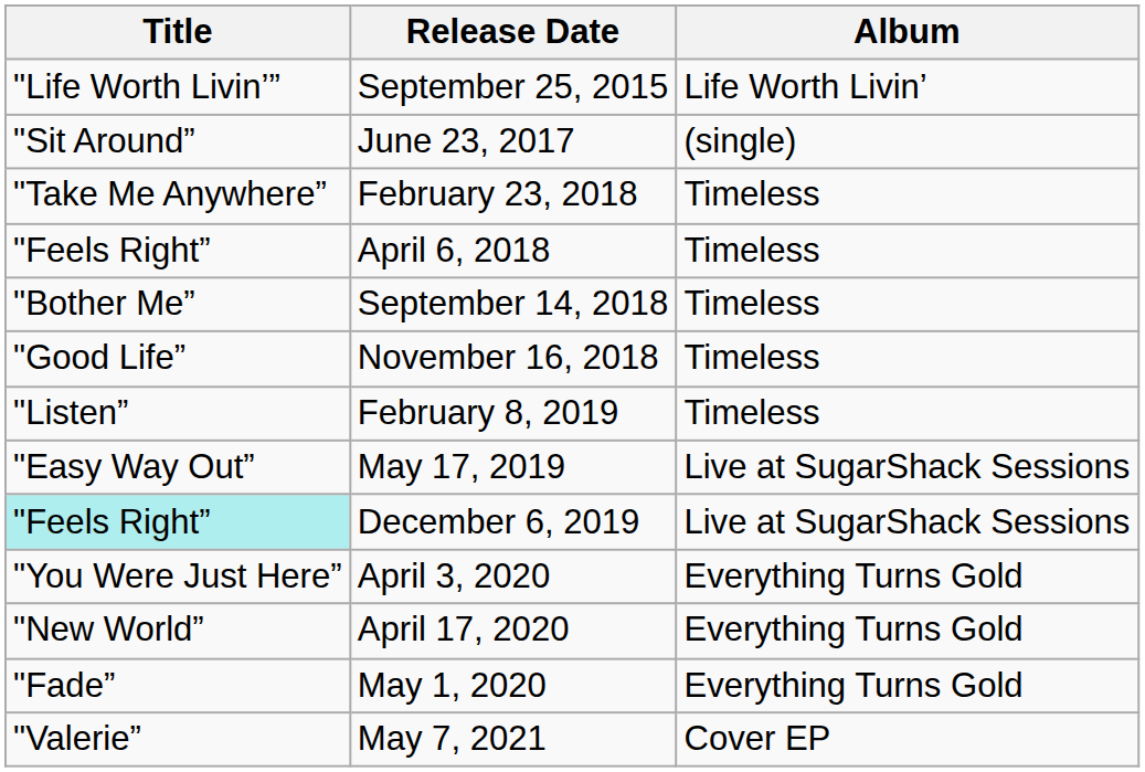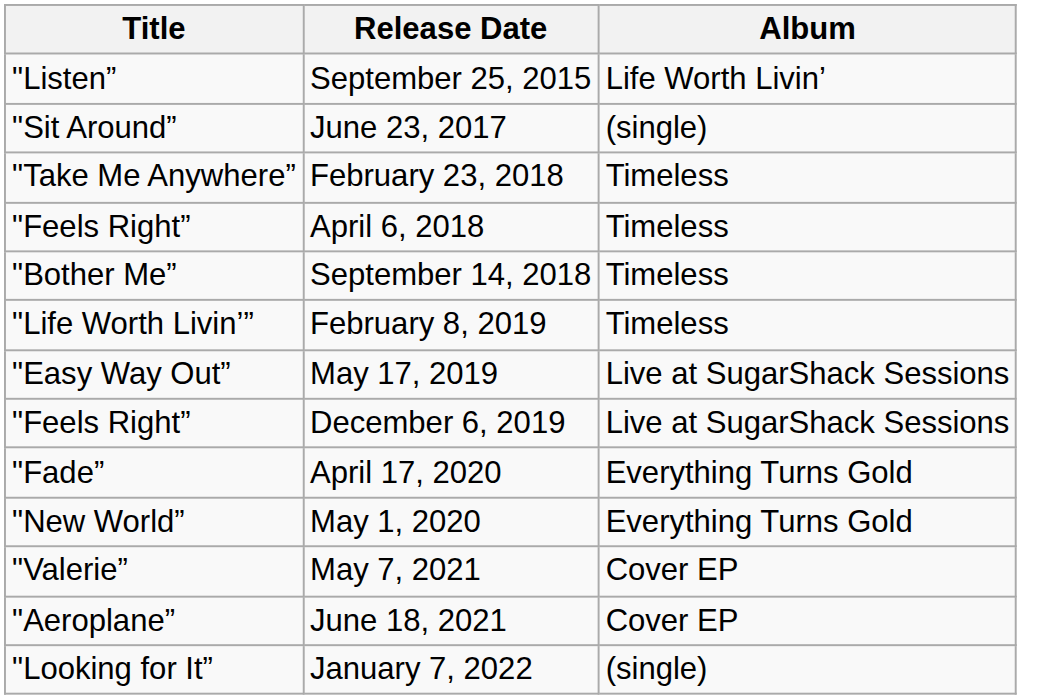 <table class="wikitable">
 <tr>
 <th>Title</th>
 <th>Release Date</th>
 <th>Album</th>
 </tr>
 <tr>
-<td>"Life Worth Livin’”</td>
+<td>"Listen”</td>
 <td>September 25, 2015</td>
 <td>Life Worth Livin’</td>
 </tr>
 <tr>
 <td>"Sit Around”</td>
 <td>June 23, 2017</td>
 <td>(single)</td>
 </tr>
 <tr>
 <td>"Take Me Anywhere”</td>
 <td>February 23, 2018</td>
 <td>Timeless</td>
 </tr>
 <tr>
 <td>"Feels Right”</td>
 <td>April 6, 2018</td>
 <td>Timeless</td>
 </tr>
 <tr>
 <td>"Bother Me”</td>
 <td>September 14, 2018</td>
 <td>Timeless</td>
 </tr>
 <tr>
-<td>"Good Life”</td>
-<td>November 16, 2018</td>
-<td>Timeless</td>
-</tr>
-<tr>
-<td>"Listen”</td>
+<td>"Life Worth Livin’”</td>
 <td>February 8, 2019</td>
 <td>Timeless</td>
 </tr>
 <tr>
 <td>"Easy Way Out”</td>
 <td>May 17, 2019</td>
 <td>Live at SugarShack Sessions</td>
 </tr>
 <tr>
-<td style="background: paleturquoise;">"Feels Right”</td>
+<td>"Feels Right”</td>
 <td>December 6, 2019</td>
 <td>Live at SugarShack Sessions</td>
 </tr>
 <tr>
-<td>"You Were Just Here”</td>
-<td>April 3, 2020</td>
+<td>"Fade”</td>
+<td>April 17, 2020</td>
 <td>Everything Turns Gold</td>
 </tr>
 <tr>
 <td>"New World”</td>
-<td>April 17, 2020</td>
-<td>Everything Turns Gold</td>
-</tr>
-<tr>
-<td>"Fade”</td>
 <td>May 1, 2020</td>
 <td>Everything Turns Gold</td>
 </tr>
 <tr>
 <td>"Valerie”</td>
 <td>May 7, 2021</td>
 <td>Cover EP</td>
 </tr>
+<tr>
+<td>"Aeroplane”</td>
+<td>June 18, 2021</td>
+<td>Cover EP</td>
+</tr>
+<tr>
+<td>"Looking for It”</td>
+<td>January 7, 2022</td>
+<td>(single)</td>
+</tr>
 </table>
